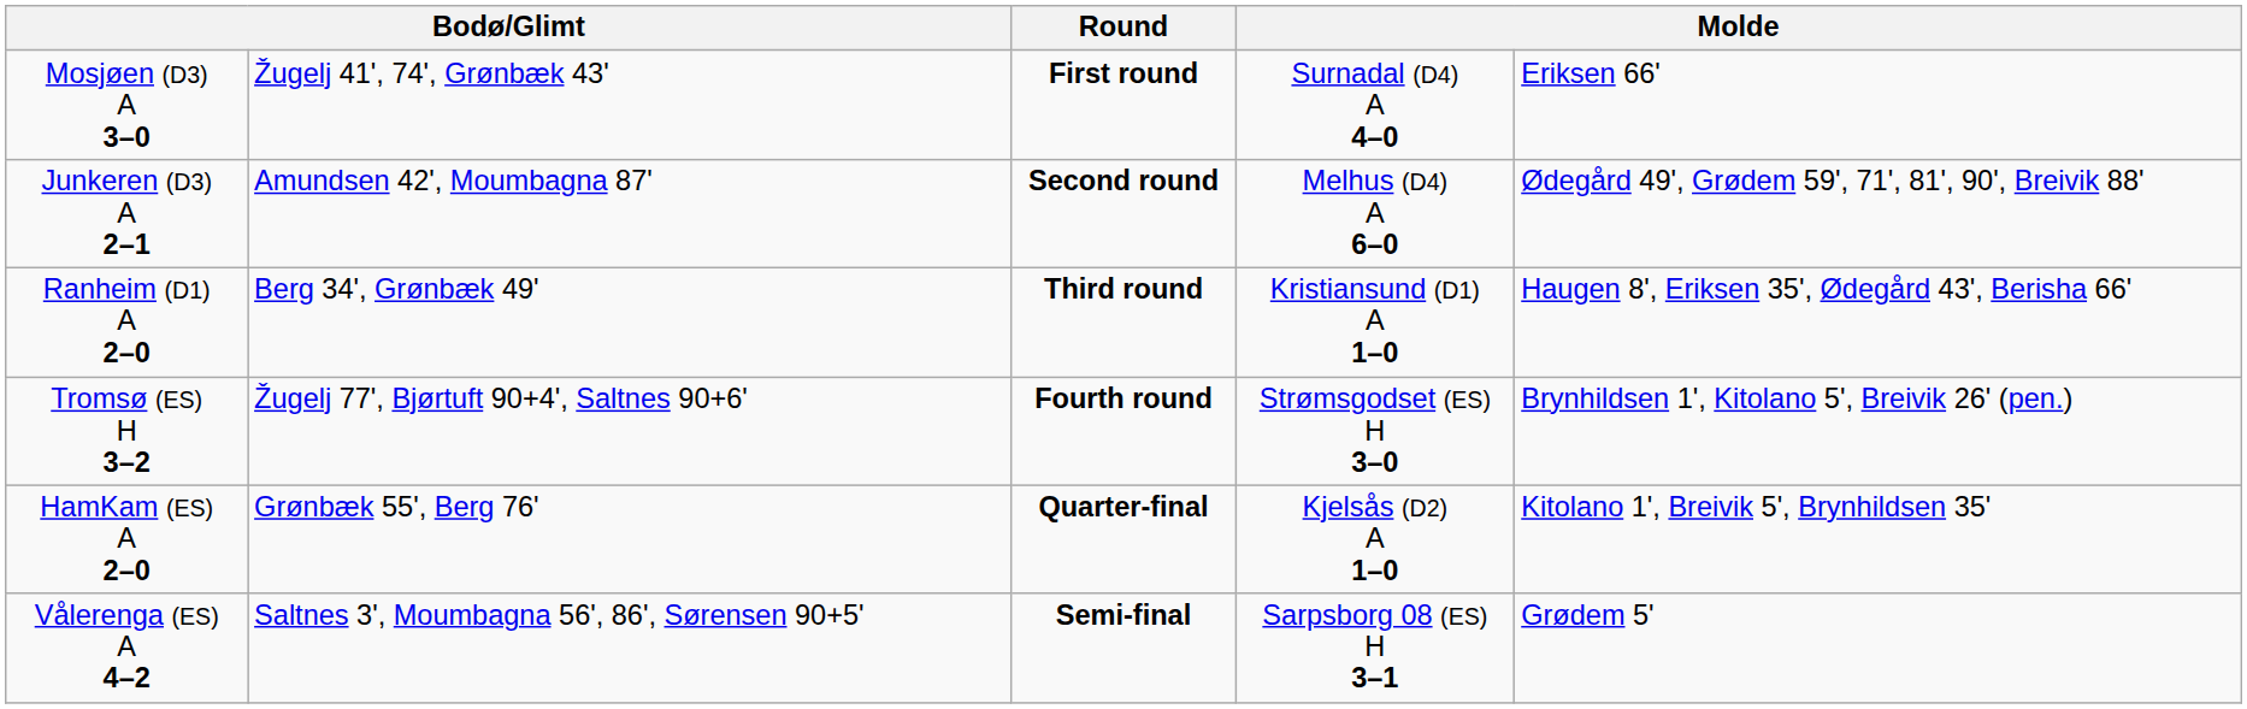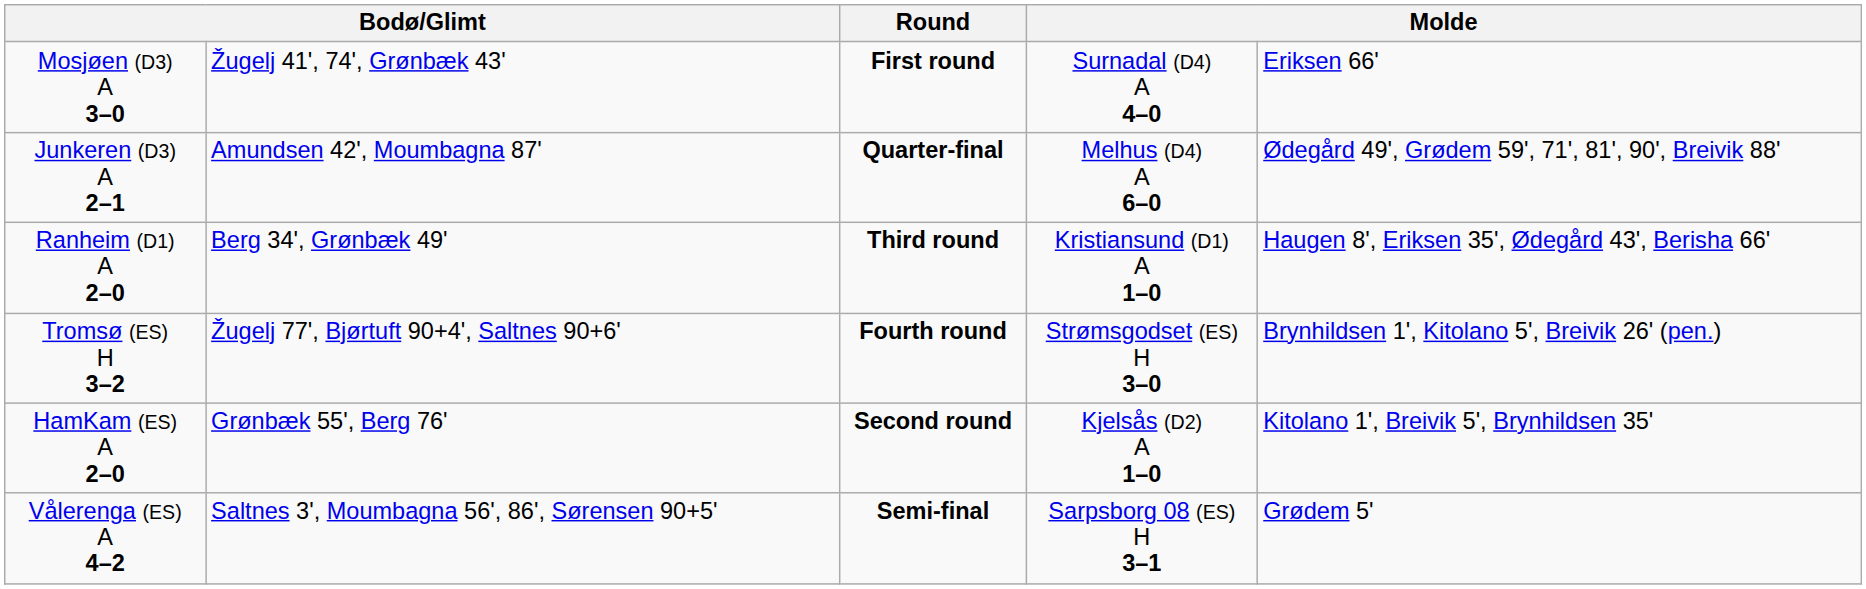 <table class=wikitable width=100% style="text-align:center">
 <tr valign=top>
 <th colspan=2 width=45%>Bodø/Glimt</th>
 <th width=10%>Round</th>
 <th colspan=2 width=45%>Molde</th>
 </tr>
 <tr valign=top>
 <td><a href='#'>Mosjøen</a> <small>(D3)</small><br>A<br><strong>3–0</strong></td>
 <td align=left><a href='#'>Žugelj</a> 41', 74', <a href='#'>Grønbæk</a> 43'</td>
 <td><strong>First round</strong></td>
 <td><a href='#'>Surnadal</a> <small>(D4)</small><br>A<br><strong>4–0</strong></td>
 <td align=left><a href='#'>Eriksen</a> 66'</td>
 </tr>
 <tr valign=top>
 <td><a href='#'>Junkeren</a> <small>(D3)</small><br>A<br><strong>2–1</strong></td>
 <td align=left><a href='#'>Amundsen</a> 42', <a href='#'>Moumbagna</a> 87'</td>
-<td><strong>Second round</strong></td>
+<td><strong>Quarter-final</strong></td>
 <td><a href='#'>Melhus</a> <small>(D4)</small><br>A<br><strong>6–0</strong></td>
 <td align=left><a href='#'>Ødegård</a> 49', <a href='#'>Grødem</a> 59', 71', 81', 90', <a href='#'>Breivik</a> 88'</td>
 </tr>
 <tr valign=top>
 <td><a href='#'>Ranheim</a> <small>(D1)</small><br>A<br><strong>2–0</strong></td>
 <td align=left><a href='#'>Berg</a> 34', <a href='#'>Grønbæk</a> 49'</td>
 <td><strong>Third round</strong></td>
 <td><a href='#'>Kristiansund</a> <small>(D1)</small><br>A<br><strong>1–0</strong></td>
 <td align=left><a href='#'>Haugen</a> 8', <a href='#'>Eriksen</a> 35', <a href='#'>Ødegård</a> 43', <a href='#'>Berisha</a> 66'</td>
 </tr>
 <tr valign=top>
 <td><a href='#'>Tromsø</a> <small>(ES)</small><br>H<br><strong>3–2</strong></td>
 <td align=left><a href='#'>Žugelj</a> 77', <a href='#'>Bjørtuft</a> 90+4', <a href='#'>Saltnes</a> 90+6'</td>
 <td><strong>Fourth round</strong></td>
 <td><a href='#'>Strømsgodset</a> <small>(ES)</small><br>H<br><strong>3–0</strong></td>
 <td align=left><a href='#'>Brynhildsen</a> 1', <a href='#'>Kitolano</a> 5', <a href='#'>Breivik</a> 26' (<a href='#'>pen.</a>)</td>
 </tr>
 <tr valign=top>
 <td><a href='#'>HamKam</a> <small>(ES)</small><br>A<br><strong>2–0</strong></td>
 <td align=left><a href='#'>Grønbæk</a> 55', <a href='#'>Berg</a> 76'</td>
-<td><strong>Quarter-final</strong></td>
+<td><strong>Second round</strong></td>
 <td><a href='#'>Kjelsås</a> <small>(D2)</small><br>A<br><strong>1–0</strong></td>
 <td align=left><a href='#'>Kitolano</a> 1', <a href='#'>Breivik</a> 5', <a href='#'>Brynhildsen</a> 35'</td>
 </tr>
 <tr valign=top>
 <td><a href='#'>Vålerenga</a> <small>(ES)</small><br>A<br><strong>4–2</strong></td>
 <td align=left><a href='#'>Saltnes</a> 3', <a href='#'>Moumbagna</a> 56', 86', <a href='#'>Sørensen</a> 90+5'</td>
 <td><strong>Semi-final</strong></td>
 <td><a href='#'>Sarpsborg 08</a> <small>(ES)</small><br>H<br><strong>3–1</strong></td>
 <td align=left><a href='#'>Grødem</a> 5'</td>
 </tr>
 </table>
